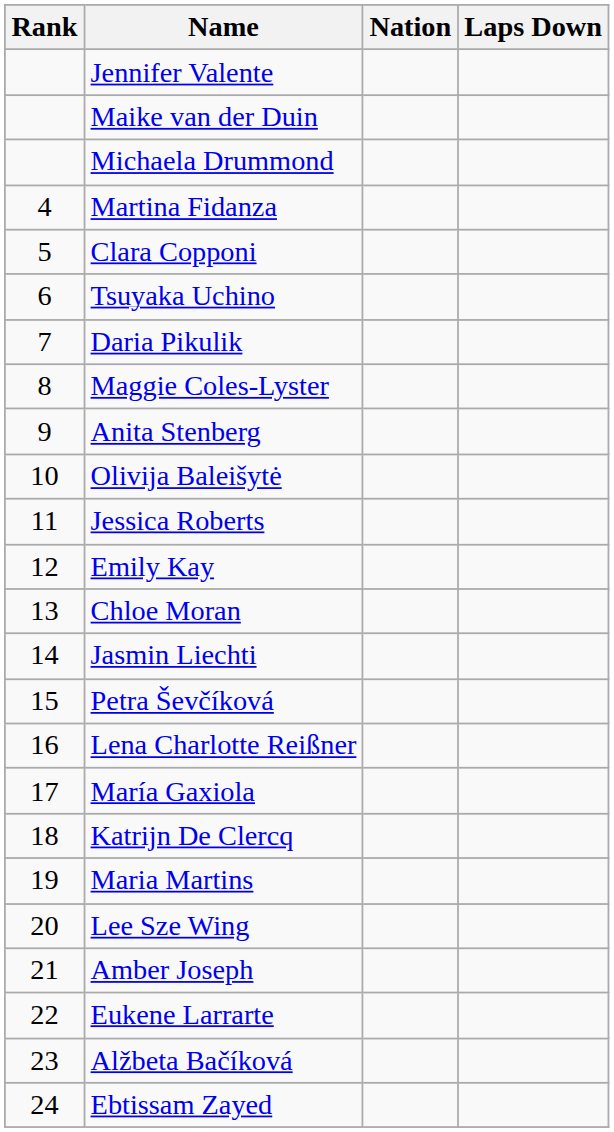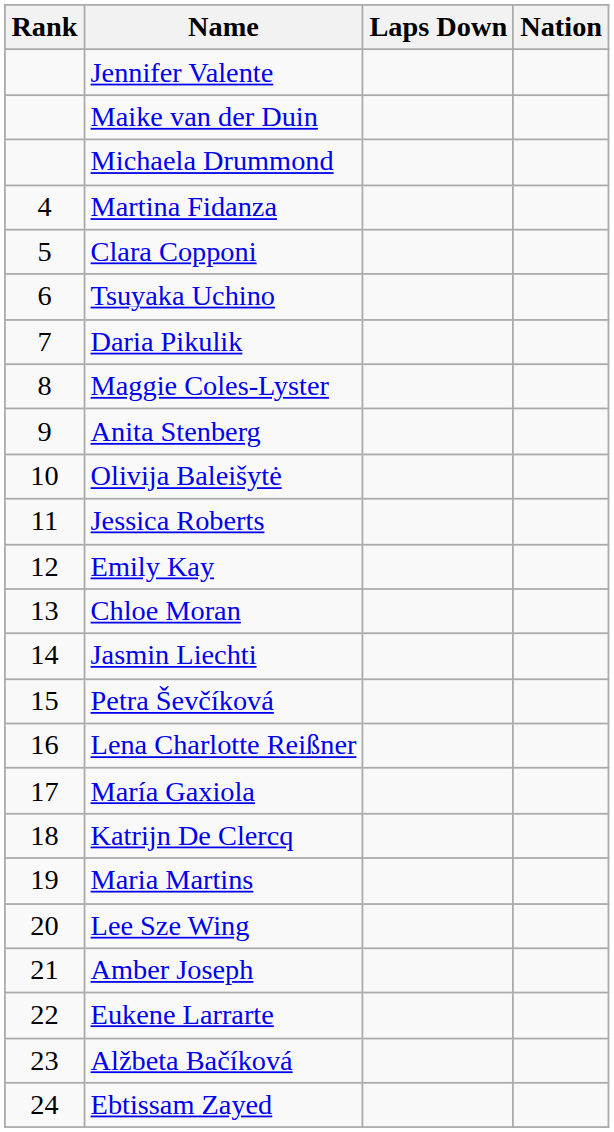 <table class="wikitable sortable" style="text-align:center">
 <tr>
 <th>Rank</th>
 <th>Name</th>
+<th>Laps Down</th>
 <th>Nation</th>
-<th>Laps Down</th>
 </tr>
 <tr>
 <td></td>
 <td align=left><a href='#'>Jennifer Valente</a></td>
+<td></td>
 <td align=left></td>
-<td></td>
 </tr>
 <tr>
 <td></td>
 <td align=left><a href='#'>Maike van der Duin</a></td>
+<td></td>
 <td align=left></td>
-<td></td>
 </tr>
 <tr>
 <td></td>
 <td align=left><a href='#'>Michaela Drummond</a></td>
+<td></td>
 <td align=left></td>
-<td></td>
 </tr>
 <tr>
 <td>4</td>
 <td align=left><a href='#'>Martina Fidanza</a></td>
+<td></td>
 <td align=left></td>
-<td></td>
 </tr>
 <tr>
 <td>5</td>
 <td align=left><a href='#'>Clara Copponi</a></td>
+<td></td>
 <td align=left></td>
-<td></td>
 </tr>
 <tr>
 <td>6</td>
 <td align=left><a href='#'>Tsuyaka Uchino</a></td>
+<td></td>
 <td align=left></td>
-<td></td>
 </tr>
 <tr>
 <td>7</td>
 <td align=left><a href='#'>Daria Pikulik</a></td>
+<td></td>
 <td align=left></td>
-<td></td>
 </tr>
 <tr>
 <td>8</td>
 <td align=left><a href='#'>Maggie Coles-Lyster</a></td>
+<td></td>
 <td align=left></td>
-<td></td>
 </tr>
 <tr>
 <td>9</td>
 <td align=left><a href='#'>Anita Stenberg</a></td>
+<td></td>
 <td align=left></td>
-<td></td>
 </tr>
 <tr>
 <td>10</td>
 <td align=left><a href='#'>Olivija Baleišytė</a></td>
+<td></td>
 <td align=left></td>
-<td></td>
 </tr>
 <tr>
 <td>11</td>
 <td align=left><a href='#'>Jessica Roberts</a></td>
+<td></td>
 <td align=left></td>
-<td></td>
 </tr>
 <tr>
 <td>12</td>
 <td align=left><a href='#'>Emily Kay</a></td>
+<td></td>
 <td align=left></td>
-<td></td>
 </tr>
 <tr>
 <td>13</td>
 <td align=left><a href='#'>Chloe Moran</a></td>
+<td></td>
 <td align=left></td>
-<td></td>
 </tr>
 <tr>
 <td>14</td>
 <td align=left><a href='#'>Jasmin Liechti</a></td>
+<td></td>
 <td align=left></td>
-<td></td>
 </tr>
 <tr>
 <td>15</td>
 <td align=left><a href='#'>Petra Ševčíková</a></td>
+<td></td>
 <td align=left></td>
-<td></td>
 </tr>
 <tr>
 <td>16</td>
 <td align=left><a href='#'>Lena Charlotte Reißner</a></td>
+<td></td>
 <td align=left></td>
-<td></td>
 </tr>
 <tr>
 <td>17</td>
 <td align=left><a href='#'>María Gaxiola</a></td>
+<td></td>
 <td align=left></td>
-<td></td>
 </tr>
 <tr>
 <td>18</td>
 <td align=left><a href='#'>Katrijn De Clercq</a></td>
+<td></td>
 <td align=left></td>
-<td></td>
 </tr>
 <tr>
 <td>19</td>
 <td align=left><a href='#'>Maria Martins</a></td>
+<td></td>
 <td align=left></td>
-<td></td>
 </tr>
 <tr>
 <td>20</td>
 <td align=left><a href='#'>Lee Sze Wing</a></td>
+<td></td>
 <td align=left></td>
-<td></td>
 </tr>
 <tr>
 <td>21</td>
 <td align=left><a href='#'>Amber Joseph</a></td>
+<td></td>
 <td align=left></td>
-<td></td>
 </tr>
 <tr>
 <td>22</td>
 <td align=left><a href='#'>Eukene Larrarte</a></td>
+<td></td>
 <td align=left></td>
-<td></td>
 </tr>
 <tr>
 <td>23</td>
 <td align=left><a href='#'>Alžbeta Bačíková</a></td>
+<td></td>
 <td align=left></td>
-<td></td>
 </tr>
 <tr>
 <td>24</td>
 <td align=left><a href='#'>Ebtissam Zayed</a></td>
+<td></td>
 <td align=left></td>
-<td></td>
 </tr>
 </table>
